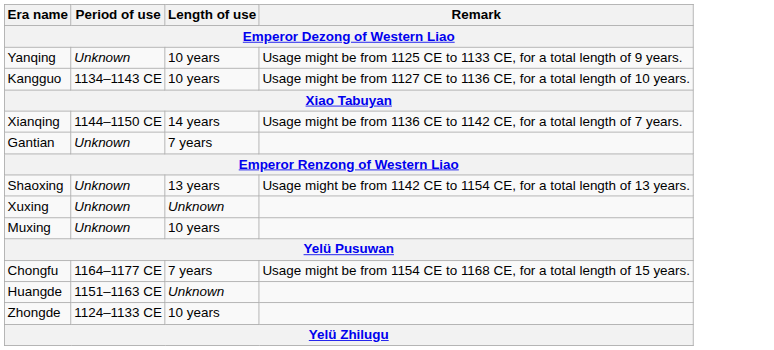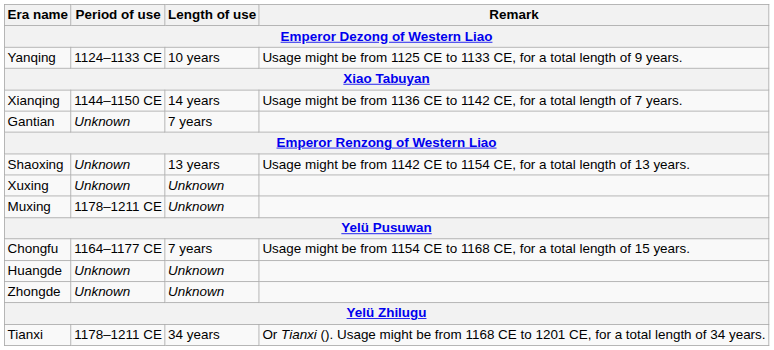 <table class="wikitable">
 <tr>
 <th>Era name</th>
 <th>Period of use</th>
 <th>Length of use</th>
 <th>Remark</th>
 </tr>
 <tr>
 <th colspan="4"><a href='#'>Emperor Dezong of Western Liao</a><br></th>
 </tr>
 <tr>
 <td>Yanqing<br></td>
-<td><em>Unknown</em></td>
+<td>1124–1133 CE</td>
 <td>10 years</td>
 <td>Usage might be from 1125 CE to 1133 CE, for a total length of 9 years.</td>
-</tr>
-<tr>
-<td>Kangguo<br></td>
-<td>1134–1143 CE</td>
-<td>10 years</td>
-<td>Usage might be from 1127 CE to 1136 CE, for a total length of 10 years.</td>
 </tr>
 <tr>
 <th colspan="4"><a href='#'>Xiao Tabuyan</a><br></th>
 </tr>
 <tr>
 <td>Xianqing<br></td>
 <td>1144–1150 CE</td>
 <td>14 years</td>
 <td>Usage might be from 1136 CE to 1142 CE, for a total length of 7 years.</td>
 </tr>
 <tr>
 <td>Gantian<br></td>
 <td><em>Unknown</em></td>
 <td>7 years</td>
 <td></td>
 </tr>
 <tr>
 <th colspan="4"><a href='#'>Emperor Renzong of Western Liao</a><br></th>
 </tr>
 <tr>
 <td>Shaoxing<br></td>
 <td><em>Unknown</em></td>
 <td>13 years</td>
 <td>Usage might be from 1142 CE to 1154 CE, for a total length of 13 years.</td>
 </tr>
 <tr>
 <td>Xuxing<br></td>
 <td><em>Unknown</em></td>
 <td><em>Unknown</em></td>
 <td></td>
 </tr>
 <tr>
 <td>Muxing<br></td>
+<td>1178–1211 CE</td>
 <td><em>Unknown</em></td>
-<td>10 years</td>
 <td></td>
 </tr>
 <tr>
 <th colspan="4"><a href='#'>Yelü Pusuwan</a><br></th>
 </tr>
 <tr>
 <td>Chongfu<br></td>
 <td>1164–1177 CE</td>
 <td>7 years</td>
 <td>Usage might be from 1154 CE to 1168 CE, for a total length of 15 years.</td>
 </tr>
 <tr>
 <td>Huangde<br></td>
-<td>1151–1163 CE</td>
+<td><em>Unknown</em></td>
 <td><em>Unknown</em></td>
 <td></td>
 </tr>
 <tr>
 <td>Zhongde<br></td>
-<td>1124–1133 CE</td>
-<td>10 years</td>
+<td><em>Unknown</em></td>
+<td><em>Unknown</em></td>
 <td></td>
 </tr>
 <tr>
 <th colspan="4"><a href='#'>Yelü Zhilugu</a><br></th>
 </tr>
+<tr>
+<td>Tianxi<br></td>
+<td>1178–1211 CE</td>
+<td>34 years</td>
+<td>Or <em>Tianxi</em> (). Usage might be from 1168 CE to 1201 CE, for a total length of 34 years.</td>
+</tr>
 </table>
